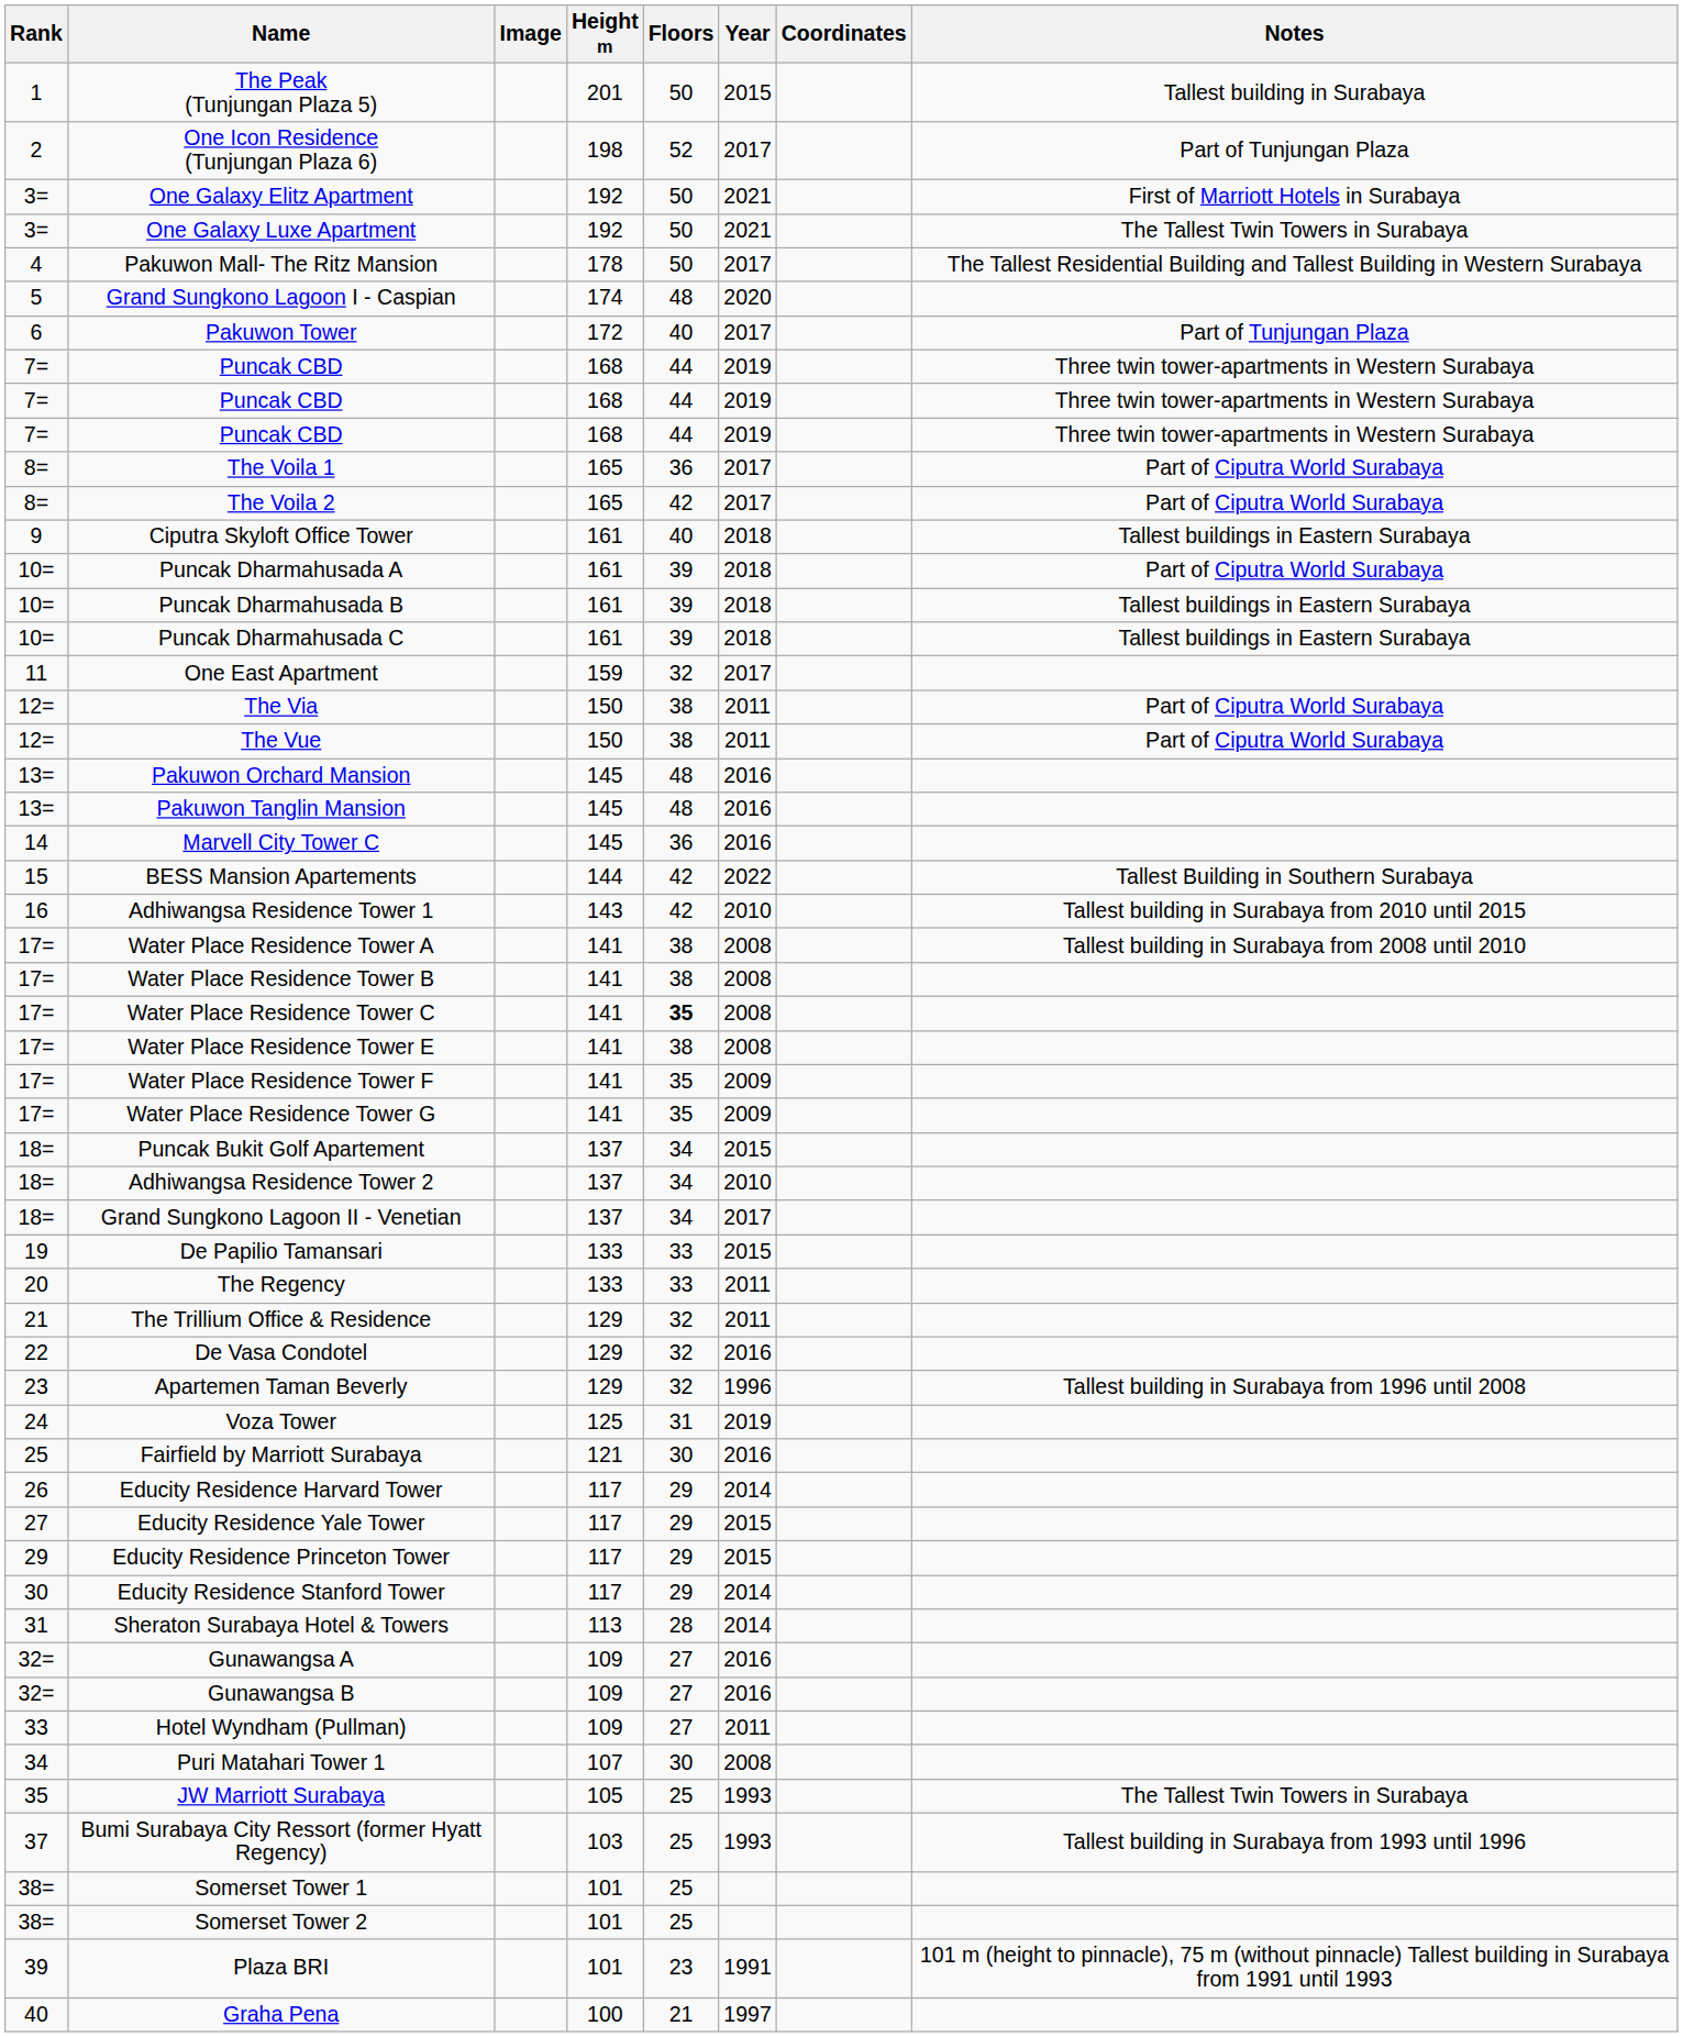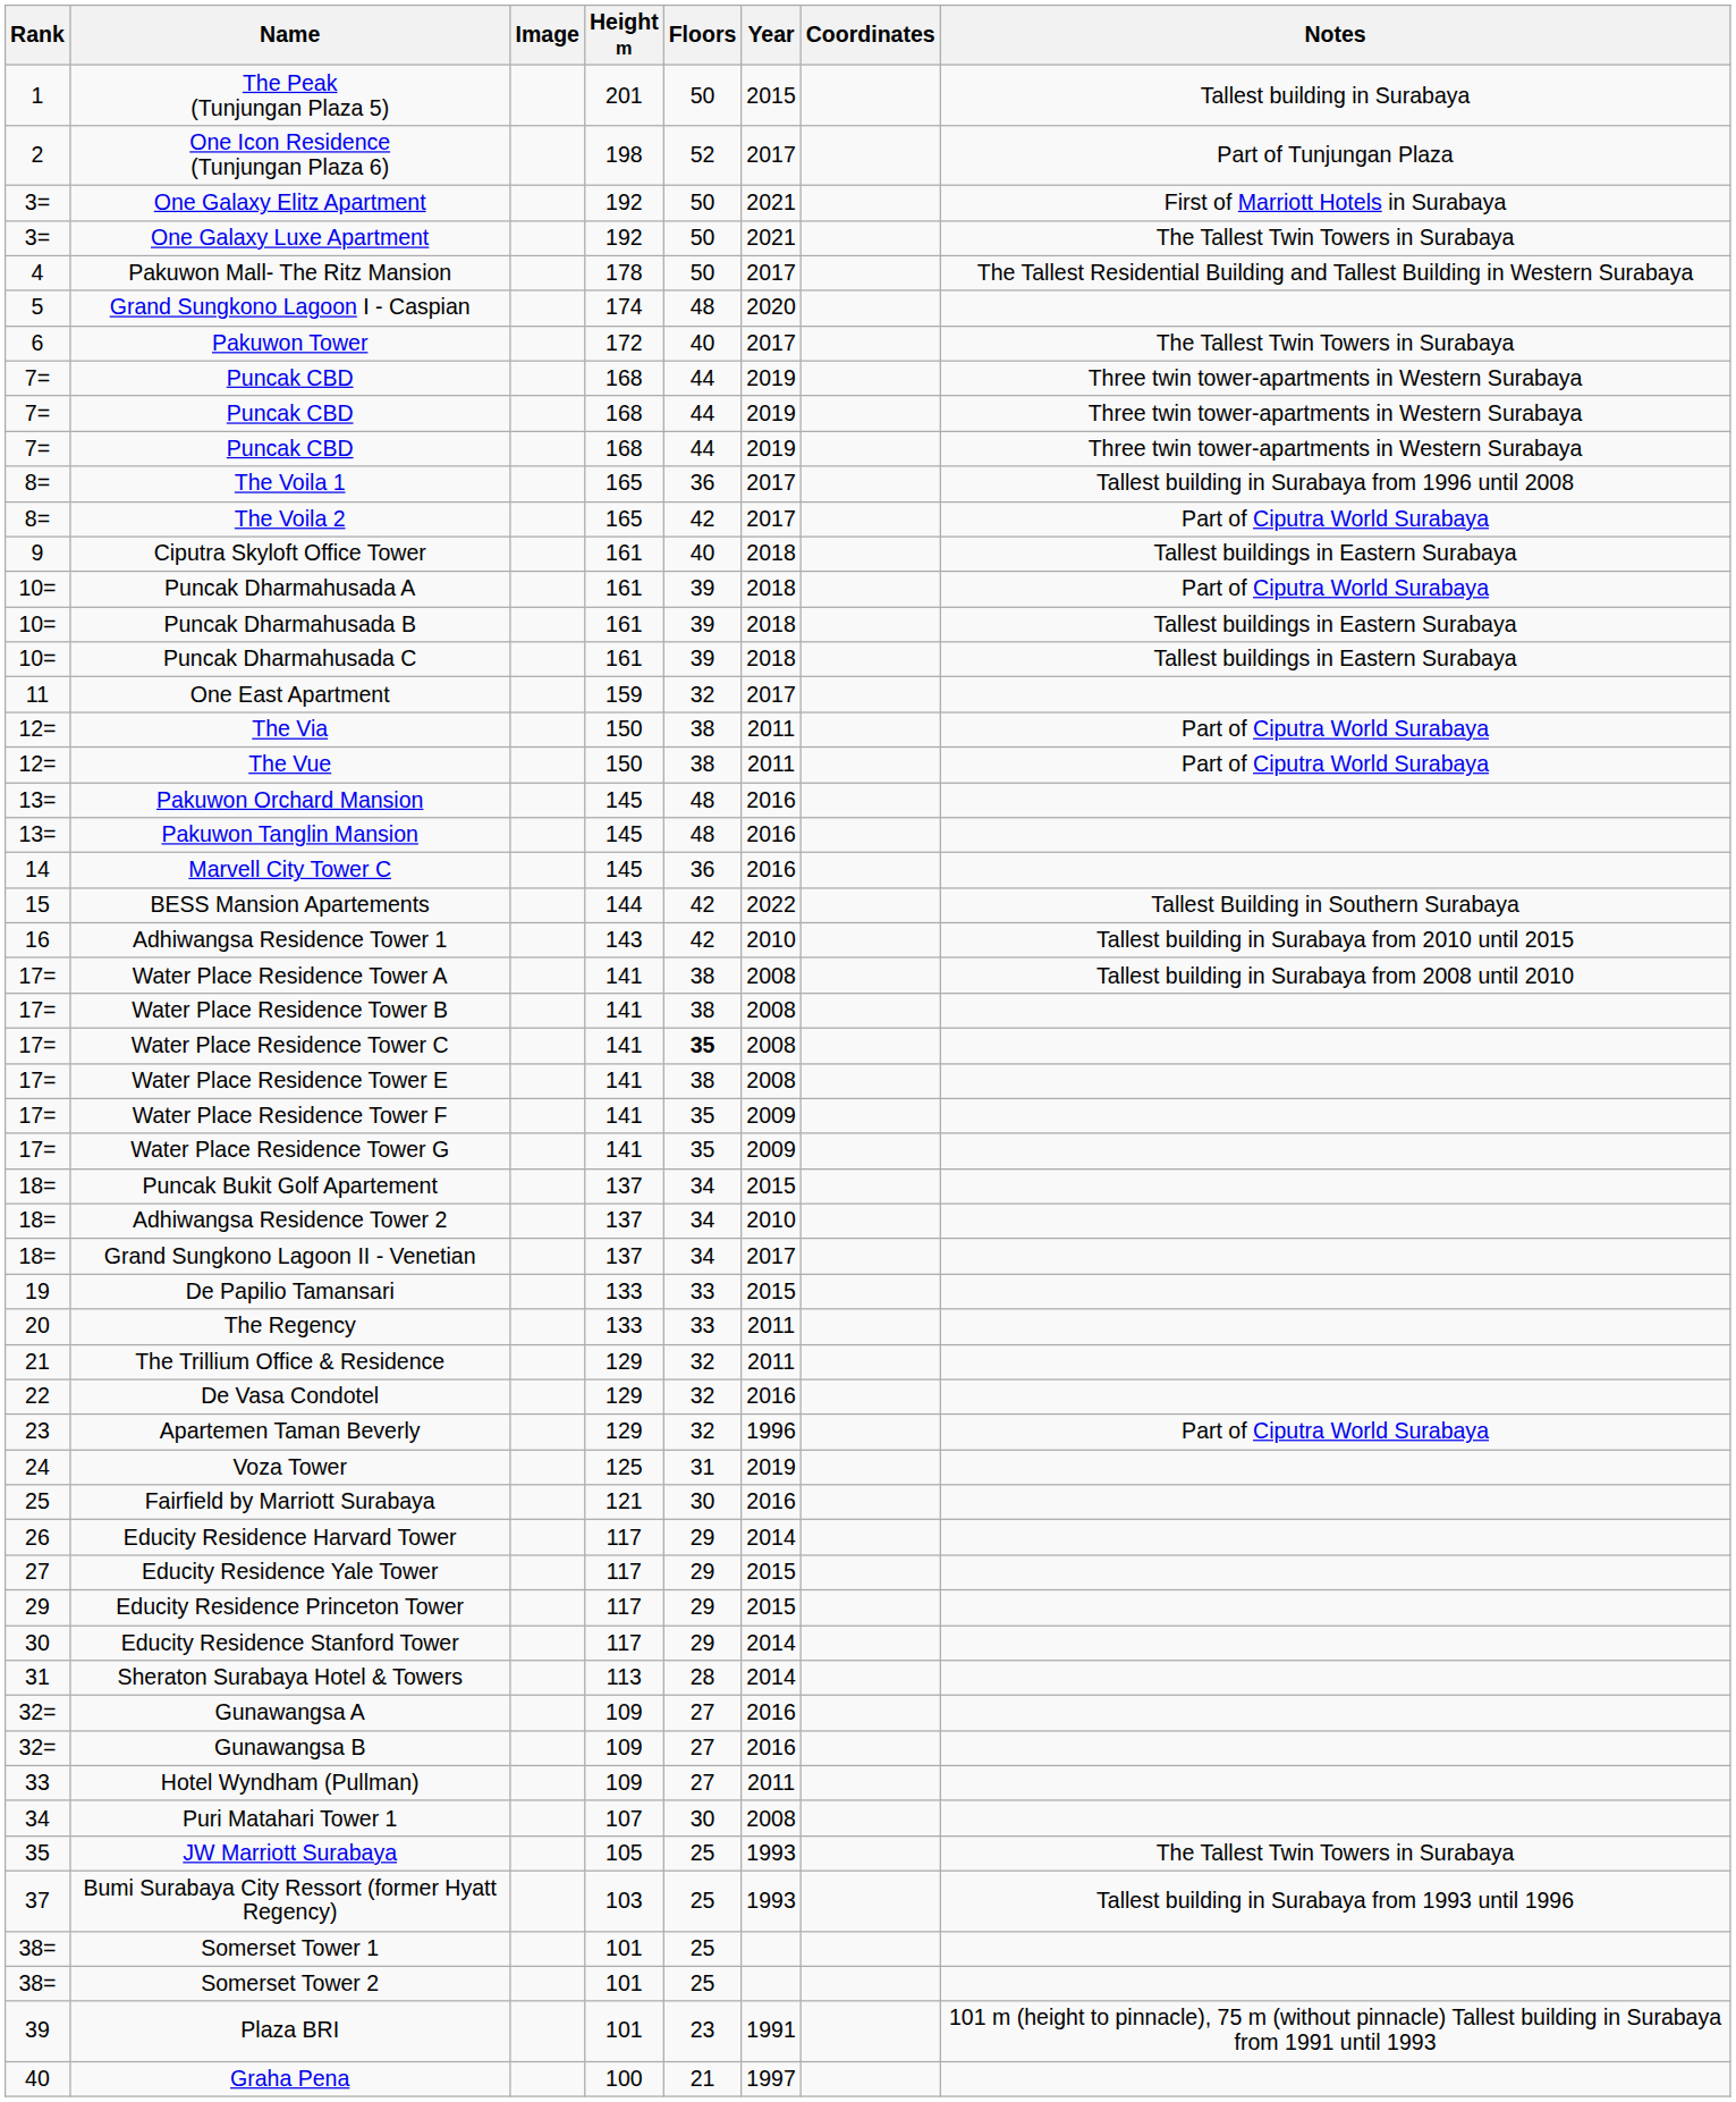 <table class="wikitable sortable" style="text-align: center">
 <tr>
 <th>Rank</th>
 <th>Name</th>
 <th class="unsortable">Image</th>
 <th>Height<br><small>m</small></th>
 <th>Floors</th>
 <th>Year</th>
 <th>Coordinates</th>
 <th class="unsortable">Notes</th>
 </tr>
 <tr>
 <td>1</td>
 <td><a href='#'>The Peak</a><br>(Tunjungan Plaza 5)</td>
 <td></td>
 <td>201</td>
 <td>50</td>
 <td>2015</td>
 <td></td>
 <td>Tallest building in Surabaya</td>
 </tr>
 <tr>
 <td>2</td>
 <td><a href='#'>One Icon Residence</a><br>(Tunjungan Plaza 6)</td>
 <td></td>
 <td>198</td>
 <td>52</td>
 <td>2017</td>
 <td></td>
 <td>Part of Tunjungan Plaza</td>
 </tr>
 <tr>
 <td>3=</td>
 <td><a href='#'>One Galaxy Elitz Apartment</a></td>
 <td></td>
 <td>192</td>
 <td>50</td>
 <td>2021</td>
 <td></td>
 <td>First of <a href='#'>Marriott Hotels</a> in Surabaya</td>
 </tr>
 <tr>
 <td>3=</td>
 <td><a href='#'>One Galaxy Luxe Apartment</a></td>
 <td></td>
 <td>192</td>
 <td>50</td>
 <td>2021</td>
 <td></td>
 <td>The Tallest Twin Towers in Surabaya</td>
 </tr>
 <tr>
 <td>4</td>
 <td>Pakuwon Mall- The Ritz Mansion</td>
 <td></td>
 <td>178</td>
 <td>50</td>
 <td>2017</td>
 <td></td>
 <td>The Tallest Residential Building and Tallest Building in Western Surabaya</td>
 </tr>
 <tr>
 <td>5</td>
 <td><a href='#'>Grand Sungkono Lagoon</a> I - Caspian</td>
 <td></td>
 <td>174</td>
 <td>48</td>
 <td>2020</td>
 <td></td>
 <td></td>
 </tr>
 <tr>
 <td>6</td>
 <td><a href='#'>Pakuwon Tower</a></td>
 <td></td>
 <td>172</td>
 <td>40</td>
 <td>2017</td>
 <td></td>
-<td>Part of <a href='#'>Tunjungan Plaza</a></td>
+<td>The Tallest Twin Towers in Surabaya</td>
 </tr>
 <tr>
 <td>7=</td>
 <td><a href='#'>Puncak CBD</a></td>
 <td></td>
 <td>168</td>
 <td>44</td>
 <td>2019</td>
 <td></td>
 <td>Three twin tower-apartments in Western Surabaya</td>
 </tr>
 <tr>
 <td>7=</td>
 <td><a href='#'>Puncak CBD</a></td>
 <td></td>
 <td>168</td>
 <td>44</td>
 <td>2019</td>
 <td></td>
 <td>Three twin tower-apartments in Western Surabaya</td>
 </tr>
 <tr>
 <td>7=</td>
 <td><a href='#'>Puncak CBD</a></td>
 <td></td>
 <td>168</td>
 <td>44</td>
 <td>2019</td>
 <td></td>
 <td>Three twin tower-apartments in Western Surabaya</td>
 </tr>
 <tr>
 <td>8=</td>
 <td><a href='#'>The Voila 1</a></td>
 <td></td>
 <td>165</td>
 <td>36</td>
 <td>2017</td>
 <td></td>
-<td>Part of <a href='#'>Ciputra World Surabaya</a></td>
+<td>Tallest building in Surabaya from 1996 until 2008</td>
 </tr>
 <tr>
 <td>8=</td>
 <td><a href='#'>The Voila 2</a></td>
 <td></td>
 <td>165</td>
 <td>42</td>
 <td>2017</td>
 <td></td>
 <td>Part of <a href='#'>Ciputra World Surabaya</a></td>
 </tr>
 <tr>
 <td>9</td>
 <td>Ciputra Skyloft Office Tower</td>
 <td></td>
 <td>161</td>
 <td>40</td>
 <td>2018</td>
 <td></td>
 <td>Tallest buildings in Eastern Surabaya</td>
 </tr>
 <tr>
 <td>10=</td>
 <td>Puncak Dharmahusada A</td>
 <td></td>
 <td>161</td>
 <td>39</td>
 <td>2018</td>
 <td></td>
 <td>Part of <a href='#'>Ciputra World Surabaya</a></td>
 </tr>
 <tr>
 <td>10=</td>
 <td>Puncak Dharmahusada B</td>
 <td></td>
 <td>161</td>
 <td>39</td>
 <td>2018</td>
 <td></td>
 <td>Tallest buildings in Eastern Surabaya</td>
 </tr>
 <tr>
 <td>10=</td>
 <td>Puncak Dharmahusada C</td>
 <td></td>
 <td>161</td>
 <td>39</td>
 <td>2018</td>
 <td></td>
 <td>Tallest buildings in Eastern Surabaya</td>
 </tr>
 <tr>
 <td>11</td>
 <td>One East Apartment</td>
 <td></td>
 <td>159</td>
 <td>32</td>
 <td>2017</td>
 <td></td>
 <td></td>
 </tr>
 <tr>
 <td>12=</td>
 <td><a href='#'>The Via</a></td>
 <td></td>
 <td>150</td>
 <td>38</td>
 <td>2011</td>
 <td></td>
 <td>Part of <a href='#'>Ciputra World Surabaya</a></td>
 </tr>
 <tr>
 <td>12=</td>
 <td><a href='#'>The Vue</a></td>
 <td></td>
 <td>150</td>
 <td>38</td>
 <td>2011</td>
 <td></td>
 <td>Part of <a href='#'>Ciputra World Surabaya</a></td>
 </tr>
 <tr>
 <td>13=</td>
 <td><a href='#'>Pakuwon Orchard Mansion</a></td>
 <td></td>
 <td>145</td>
 <td>48</td>
 <td>2016</td>
 <td></td>
 <td></td>
 </tr>
 <tr>
 <td>13=</td>
 <td><a href='#'>Pakuwon Tanglin Mansion</a></td>
 <td></td>
 <td>145</td>
 <td>48</td>
 <td>2016</td>
 <td></td>
 <td></td>
 </tr>
 <tr>
 <td>14</td>
 <td><a href='#'>Marvell City Tower C</a></td>
 <td></td>
 <td>145</td>
 <td>36</td>
 <td>2016</td>
 <td></td>
 <td></td>
 </tr>
 <tr>
 <td>15</td>
 <td>BESS Mansion Apartements</td>
 <td></td>
 <td>144</td>
 <td>42</td>
 <td>2022</td>
 <td></td>
 <td>Tallest Building in Southern Surabaya</td>
 </tr>
 <tr>
 <td>16</td>
 <td>Adhiwangsa Residence Tower 1</td>
 <td></td>
 <td>143</td>
 <td>42</td>
 <td>2010</td>
 <td></td>
 <td>Tallest building in Surabaya from 2010 until 2015</td>
 </tr>
 <tr>
 <td>17=</td>
 <td>Water Place Residence Tower A</td>
 <td></td>
 <td>141</td>
 <td>38</td>
 <td>2008</td>
 <td></td>
 <td>Tallest building in Surabaya from 2008 until 2010</td>
 </tr>
 <tr>
 <td>17=</td>
 <td>Water Place Residence Tower B</td>
 <td></td>
 <td>141</td>
 <td>38</td>
 <td>2008</td>
 <td></td>
 <td></td>
 </tr>
 <tr>
 <td>17=</td>
 <td>Water Place Residence Tower C</td>
 <td></td>
 <td>141</td>
 <td><strong>35</strong></td>
 <td>2008</td>
 <td></td>
 <td></td>
 </tr>
 <tr>
 <td>17=</td>
 <td>Water Place Residence Tower E</td>
 <td></td>
 <td>141</td>
 <td>38</td>
 <td>2008</td>
 <td></td>
 <td></td>
 </tr>
 <tr>
 <td>17=</td>
 <td>Water Place Residence Tower F</td>
 <td></td>
 <td>141</td>
 <td>35</td>
 <td>2009</td>
 <td></td>
 <td></td>
 </tr>
 <tr>
 <td>17=</td>
 <td>Water Place Residence Tower G</td>
 <td></td>
 <td>141</td>
 <td>35</td>
 <td>2009</td>
 <td></td>
 <td></td>
 </tr>
 <tr>
 <td>18=</td>
 <td>Puncak Bukit Golf Apartement</td>
 <td></td>
 <td>137</td>
 <td>34</td>
 <td>2015</td>
 <td></td>
 <td></td>
 </tr>
 <tr>
 <td>18=</td>
 <td>Adhiwangsa Residence Tower 2</td>
 <td></td>
 <td>137</td>
 <td>34</td>
 <td>2010</td>
 <td></td>
 <td></td>
 </tr>
 <tr>
 <td>18=</td>
 <td>Grand Sungkono Lagoon II - Venetian</td>
 <td></td>
 <td>137</td>
 <td>34</td>
 <td>2017</td>
 <td></td>
 <td></td>
 </tr>
 <tr>
 <td>19</td>
 <td>De Papilio Tamansari</td>
 <td></td>
 <td>133</td>
 <td>33</td>
 <td>2015</td>
 <td></td>
 <td></td>
 </tr>
 <tr>
 <td>20</td>
 <td>The Regency</td>
 <td></td>
 <td>133</td>
 <td>33</td>
 <td>2011</td>
 <td></td>
 <td></td>
 </tr>
 <tr>
 <td>21</td>
 <td>The Trillium Office & Residence</td>
 <td></td>
 <td>129</td>
 <td>32</td>
 <td>2011</td>
 <td></td>
 <td></td>
 </tr>
 <tr>
 <td>22</td>
 <td>De Vasa Condotel</td>
 <td></td>
 <td>129</td>
 <td>32</td>
 <td>2016</td>
 <td></td>
 <td></td>
 </tr>
 <tr>
 <td>23</td>
 <td>Apartemen Taman Beverly</td>
 <td></td>
 <td>129</td>
 <td>32</td>
 <td>1996</td>
 <td></td>
-<td>Tallest building in Surabaya from 1996 until 2008</td>
+<td>Part of <a href='#'>Ciputra World Surabaya</a></td>
 </tr>
 <tr>
 <td>24</td>
 <td>Voza Tower</td>
 <td></td>
 <td>125</td>
 <td>31</td>
 <td>2019</td>
 <td></td>
 <td></td>
 </tr>
 <tr>
 <td>25</td>
 <td>Fairfield by Marriott Surabaya</td>
 <td></td>
 <td>121</td>
 <td>30</td>
 <td>2016</td>
 <td></td>
 <td></td>
 </tr>
 <tr>
 <td>26</td>
 <td>Educity Residence Harvard Tower</td>
 <td></td>
 <td>117</td>
 <td>29</td>
 <td>2014</td>
 <td></td>
 <td></td>
 </tr>
 <tr>
 <td>27</td>
 <td>Educity Residence Yale Tower</td>
 <td></td>
 <td>117</td>
 <td>29</td>
 <td>2015</td>
 <td></td>
 <td></td>
 </tr>
 <tr>
 <td>29</td>
 <td>Educity Residence Princeton Tower</td>
 <td></td>
 <td>117</td>
 <td>29</td>
 <td>2015</td>
 <td></td>
 <td></td>
 </tr>
 <tr>
 <td>30</td>
 <td>Educity Residence Stanford Tower</td>
 <td></td>
 <td>117</td>
 <td>29</td>
 <td>2014</td>
 <td></td>
 <td></td>
 </tr>
 <tr>
 <td>31</td>
 <td>Sheraton Surabaya Hotel & Towers</td>
 <td></td>
 <td>113</td>
 <td>28</td>
 <td>2014</td>
 <td></td>
 <td></td>
 </tr>
 <tr>
 <td>32=</td>
 <td>Gunawangsa A</td>
 <td></td>
 <td>109</td>
 <td>27</td>
 <td>2016</td>
 <td></td>
 <td></td>
 </tr>
 <tr>
 <td>32=</td>
 <td>Gunawangsa B</td>
 <td></td>
 <td>109</td>
 <td>27</td>
 <td>2016</td>
 <td></td>
 <td></td>
 </tr>
 <tr>
 <td>33</td>
 <td>Hotel Wyndham (Pullman)</td>
 <td></td>
 <td>109</td>
 <td>27</td>
 <td>2011</td>
 <td></td>
 <td></td>
 </tr>
 <tr>
 <td>34</td>
 <td>Puri Matahari Tower 1</td>
 <td></td>
 <td>107</td>
 <td>30</td>
 <td>2008</td>
 <td></td>
 <td></td>
 </tr>
 <tr>
 <td>35</td>
 <td><a href='#'>JW Marriott Surabaya</a></td>
 <td></td>
 <td>105</td>
 <td>25</td>
 <td>1993</td>
 <td></td>
 <td>The Tallest Twin Towers in Surabaya</td>
 </tr>
 <tr>
 <td>37</td>
 <td>Bumi Surabaya City Ressort (former Hyatt Regency)</td>
 <td></td>
 <td>103</td>
 <td>25</td>
 <td>1993</td>
 <td></td>
 <td>Tallest building in Surabaya from 1993 until 1996</td>
 </tr>
 <tr>
 <td>38=</td>
 <td>Somerset Tower 1</td>
 <td></td>
 <td>101</td>
 <td>25</td>
 <td></td>
 <td></td>
 <td></td>
 </tr>
 <tr>
 <td>38=</td>
 <td>Somerset Tower 2</td>
 <td></td>
 <td>101</td>
 <td>25</td>
 <td></td>
 <td></td>
 <td></td>
 </tr>
 <tr>
 <td>39</td>
 <td>Plaza BRI</td>
 <td></td>
 <td>101</td>
 <td>23</td>
 <td>1991</td>
 <td></td>
 <td>101 m (height to pinnacle), 75 m (without pinnacle) Tallest building in Surabaya from 1991 until 1993</td>
 </tr>
 <tr>
 <td>40</td>
 <td><a href='#'>Graha Pena</a></td>
 <td></td>
 <td>100</td>
 <td>21</td>
 <td>1997</td>
 <td></td>
 <td></td>
 </tr>
 </table>
